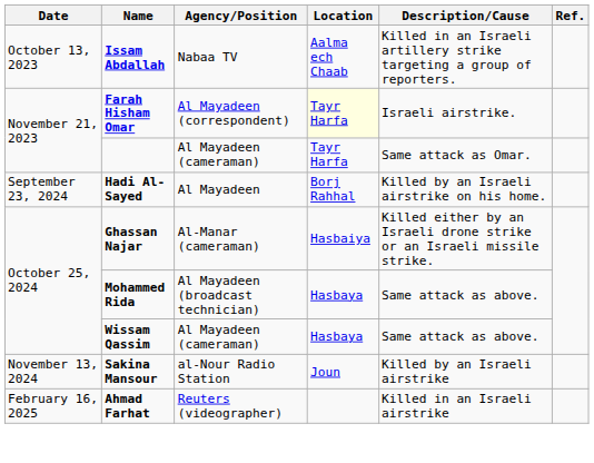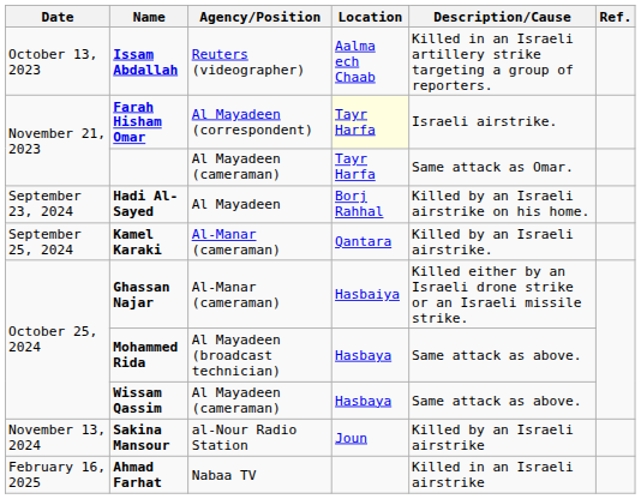 <table class="wikitable static-row-numbers">
 <tr>
 <th scope="col" style="min-width: 90px;">Date</th>
 <th>Name</th>
 <th>Agency/Position</th>
 <th>Location</th>
 <th>Description/Cause</th>
 <th>Ref.</th>
 </tr>
 <tr>
 <td>October 13, 2023</td>
 <td><strong><a href='#'>Issam Abdallah</a></strong></td>
-<td>Nabaa TV</td>
+<td><a href='#'>Reuters</a> (videographer)</td>
 <td><a href='#'>Aalma ech Chaab</a></td>
 <td>Killed in an Israeli artillery strike targeting a group of reporters.</td>
 <td></td>
 </tr>
 <tr>
 <td rowspan="2">November 21, 2023</td>
 <td><strong><a href='#'>Farah Hisham Omar</a></strong></td>
 <td><a href='#'>Al Mayadeen</a> (correspondent)</td>
 <td style="background: lightyellow;"><a href='#'>Tayr Harfa</a></td>
 <td>Israeli airstrike.</td>
 <td></td>
 </tr>
 <tr>
 <td><strong></strong></td>
 <td>Al Mayadeen (cameraman)</td>
 <td><a href='#'>Tayr Harfa</a></td>
 <td>Same attack as Omar.</td>
 <td></td>
 </tr>
 <tr>
 <td>September 23, 2024</td>
 <td><strong>Hadi Al-Sayed</strong></td>
 <td>Al Mayadeen</td>
 <td><a href='#'>Borj Rahhal</a></td>
 <td>Killed by an Israeli airstrike on his home.</td>
+<td></td>
+</tr>
+<tr>
+<td>September 25, 2024</td>
+<td><strong>Kamel Karaki</strong></td>
+<td><a href='#'>Al-Manar</a> (cameraman)</td>
+<td><a href='#'>Qantara</a></td>
+<td>Killed by an Israeli airstrike.</td>
 <td></td>
 </tr>
 <tr>
 <td rowspan="3">October 25, 2024</td>
 <td><strong>Ghassan Najar</strong></td>
 <td>Al-Manar (cameraman)</td>
 <td><a href='#'>Hasbaiya</a></td>
 <td>Killed either by an Israeli drone strike or an Israeli missile strike.</td>
 <td rowspan="3"></td>
 </tr>
 <tr>
 <td><strong>Mohammed Rida</strong></td>
 <td>Al Mayadeen (broadcast technician)</td>
 <td><a href='#'>Hasbaya</a></td>
 <td>Same attack as above.</td>
 </tr>
 <tr>
 <td><strong>Wissam Qassim</strong></td>
 <td>Al Mayadeen (cameraman)</td>
 <td><a href='#'>Hasbaya</a></td>
 <td>Same attack as above.</td>
 </tr>
 <tr>
 <td>November 13, 2024</td>
 <td><strong>Sakina Mansour</strong></td>
 <td>al-Nour Radio Station</td>
 <td><a href='#'>Joun</a></td>
 <td>Killed by an Israeli airstrike</td>
 <td></td>
 </tr>
 <tr>
 <td>February 16, 2025</td>
 <td><strong>Ahmad Farhat</strong></td>
-<td><a href='#'>Reuters</a> (videographer)</td>
+<td>Nabaa TV</td>
 <td></td>
 <td>Killed in an Israeli airstrike</td>
 <td></td>
 </tr>
 </table>
